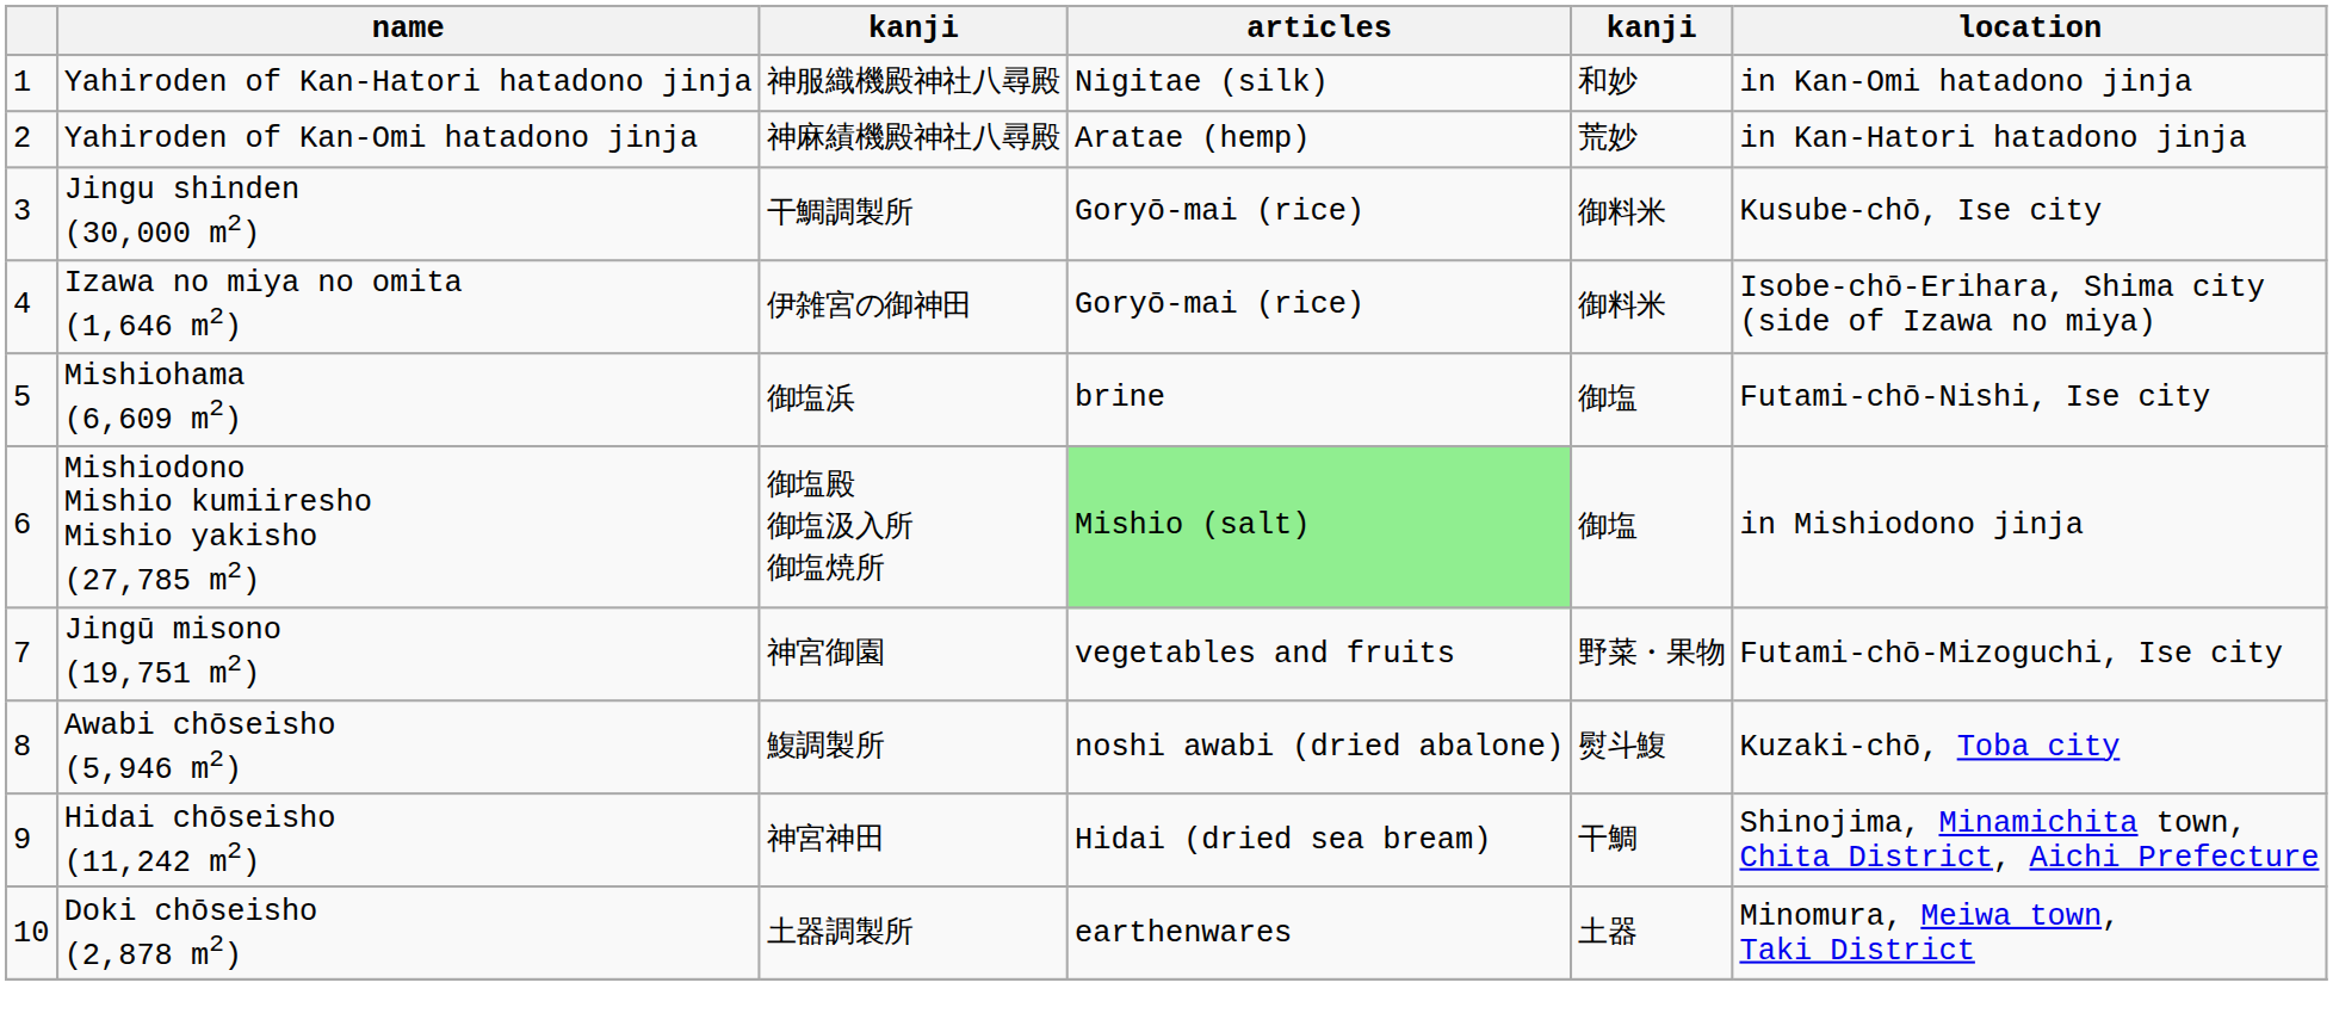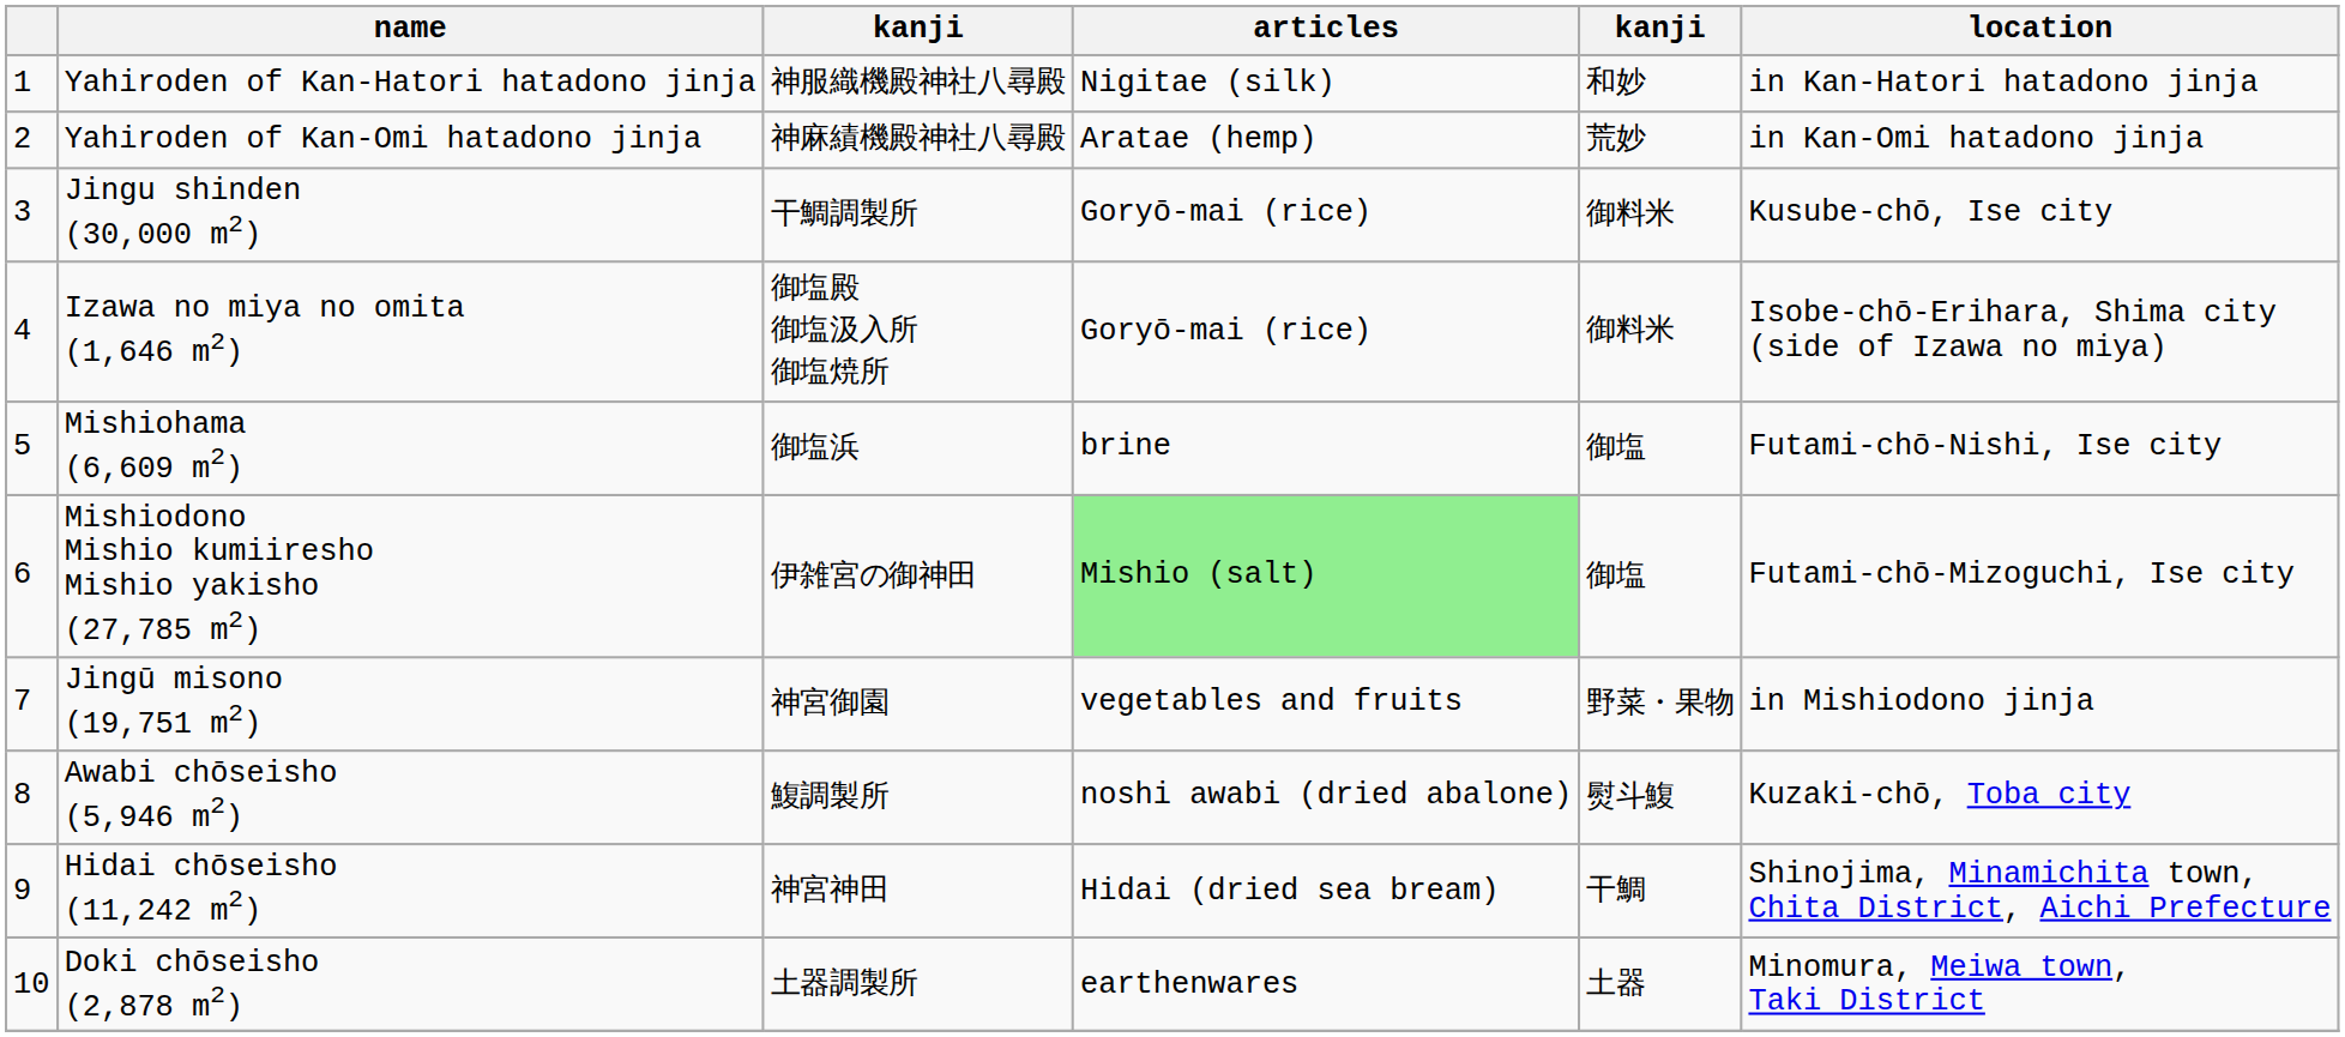 <table class="wikitable" style="margin-bottom: 1.5em; font-size: 95%;">
 <tr>
 <th></th>
 <th>name</th>
 <th>kanji</th>
 <th>articles</th>
 <th>kanji</th>
 <th>location</th>
 </tr>
 <tr>
 <td>1</td>
 <td>Yahiroden of Kan-Hatori hatadono jinja</td>
 <td>神服織機殿神社八尋殿</td>
 <td>Nigitae (silk)</td>
 <td>和妙</td>
-<td>in Kan-Omi hatadono jinja</td>
+<td>in Kan-Hatori hatadono jinja</td>
 </tr>
 <tr>
 <td>2</td>
 <td>Yahiroden of Kan-Omi hatadono jinja</td>
 <td>神麻績機殿神社八尋殿</td>
 <td>Aratae (hemp)</td>
 <td>荒妙</td>
-<td>in Kan-Hatori hatadono jinja</td>
+<td>in Kan-Omi hatadono jinja</td>
 </tr>
 <tr>
 <td>3</td>
 <td>Jingu shinden<br> (30,000 m<sup>2</sup>)</td>
 <td>干鯛調製所</td>
 <td>Goryō-mai (rice)</td>
 <td>御料米</td>
 <td>Kusube-chō, Ise city</td>
 </tr>
 <tr>
 <td>4</td>
 <td>Izawa no miya no omita<br> (1,646 m<sup>2</sup>)</td>
-<td>伊雑宮の御神田</td>
+<td>御塩殿<br>御塩汲入所<br>御塩焼所</td>
 <td>Goryō-mai (rice)</td>
 <td>御料米</td>
 <td>Isobe-chō-Erihara, Shima city<br>(side of Izawa no miya)</td>
 </tr>
 <tr>
 <td>5</td>
 <td>Mishiohama<br> (6,609 m<sup>2</sup>)</td>
 <td>御塩浜</td>
 <td>brine</td>
 <td>御塩</td>
 <td>Futami-chō-Nishi, Ise city</td>
 </tr>
 <tr>
 <td>6</td>
 <td>Mishiodono<br>Mishio kumiiresho<br>Mishio yakisho<br> (27,785 m<sup>2</sup>)</td>
-<td>御塩殿<br>御塩汲入所<br>御塩焼所</td>
+<td>伊雑宮の御神田</td>
 <td style="background: lightgreen;">Mishio (salt)</td>
 <td>御塩</td>
-<td>in Mishiodono jinja</td>
+<td>Futami-chō-Mizoguchi, Ise city</td>
 </tr>
 <tr>
 <td>7</td>
 <td>Jingū misono<br> (19,751 m<sup>2</sup>)</td>
 <td>神宮御園</td>
 <td>vegetables and fruits</td>
 <td>野菜・果物</td>
-<td>Futami-chō-Mizoguchi, Ise city</td>
+<td>in Mishiodono jinja</td>
 </tr>
 <tr>
 <td>8</td>
 <td>Awabi chōseisho<br> (5,946 m<sup>2</sup>)</td>
 <td>鰒調製所</td>
 <td>noshi awabi (dried abalone)</td>
 <td>熨斗鰒</td>
 <td>Kuzaki-chō, <a href='#'>Toba city</a></td>
 </tr>
 <tr>
 <td>9</td>
 <td>Hidai chōseisho<br> (11,242 m<sup>2</sup>)</td>
 <td>神宮神田</td>
 <td>Hidai (dried sea bream)</td>
 <td>干鯛</td>
 <td>Shinojima, <a href='#'>Minamichita</a> town, <br><a href='#'>Chita District</a>, <a href='#'>Aichi Prefecture</a></td>
 </tr>
 <tr>
 <td>10</td>
 <td>Doki chōseisho<br> (2,878 m<sup>2</sup>)</td>
 <td>土器調製所</td>
 <td>earthenwares</td>
 <td>土器</td>
 <td>Minomura, <a href='#'>Meiwa town</a>, <br><a href='#'>Taki District</a></td>
 </tr>
 <tr>
 </tr>
 </table>
